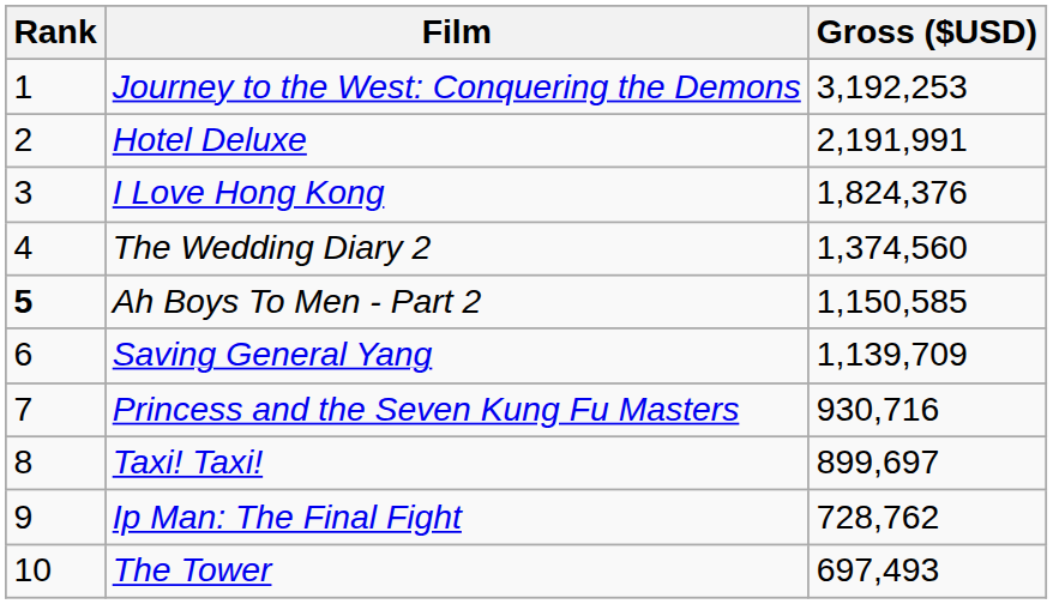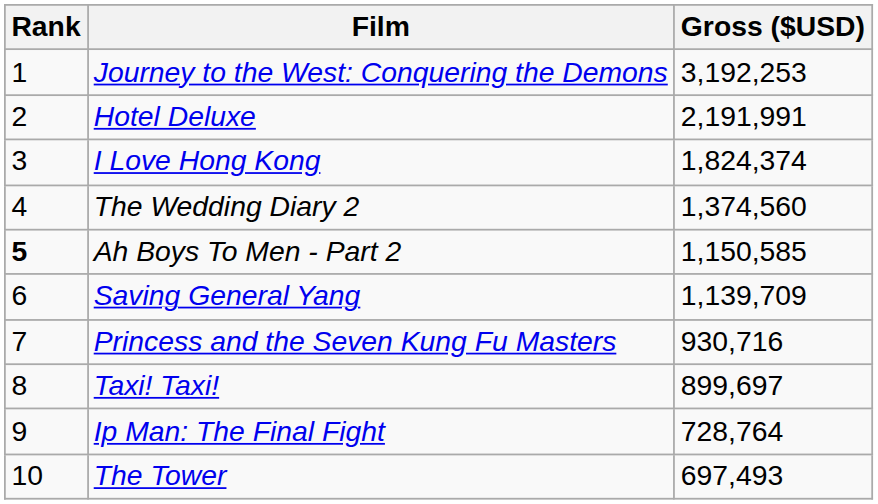 <table class="wikitable">
 <tr>
 <th>Rank</th>
 <th>Film</th>
 <th>Gross ($USD)</th>
 </tr>
 <tr>
 <td>1</td>
 <td><em><a href='#'>Journey to the West: Conquering the Demons</a></em></td>
 <td>3,192,253</td>
 </tr>
 <tr>
 <td>2</td>
 <td><em><a href='#'>Hotel Deluxe</a></em></td>
 <td>2,191,991</td>
 </tr>
 <tr>
 <td>3</td>
 <td><a href='#'><em>I Love Hong Kong</em></a></td>
-<td>1,824,376</td>
+<td>1,824,374</td>
 </tr>
 <tr>
 <td>4</td>
 <td><em>The Wedding Diary 2</em></td>
 <td>1,374,560</td>
 </tr>
 <tr>
 <td><strong>5</strong></td>
 <td><em>Ah Boys To Men - Part 2</em></td>
 <td>1,150,585</td>
 </tr>
 <tr>
 <td>6</td>
 <td><em><a href='#'>Saving General Yang</a></em></td>
 <td>1,139,709</td>
 </tr>
 <tr>
 <td>7</td>
 <td><em><a href='#'>Princess and the Seven Kung Fu Masters</a></em></td>
 <td>930,716</td>
 </tr>
 <tr>
 <td>8</td>
 <td><a href='#'><em>Taxi! Taxi!</em></a></td>
 <td>899,697</td>
 </tr>
 <tr>
 <td>9</td>
 <td><em><a href='#'>Ip Man: The Final Fight</a></em></td>
-<td>728,762</td>
+<td>728,764</td>
 </tr>
 <tr>
 <td>10</td>
 <td><a href='#'><em>The Tower</em></a></td>
 <td>697,493</td>
 </tr>
 </table>
